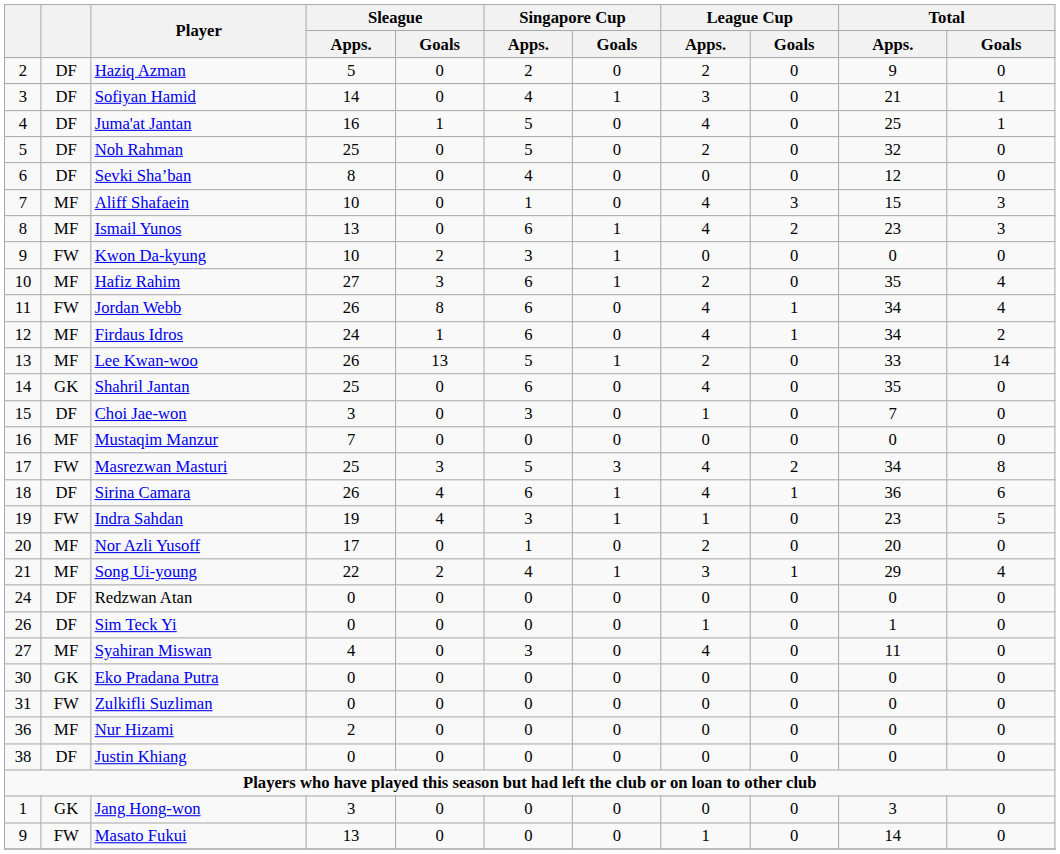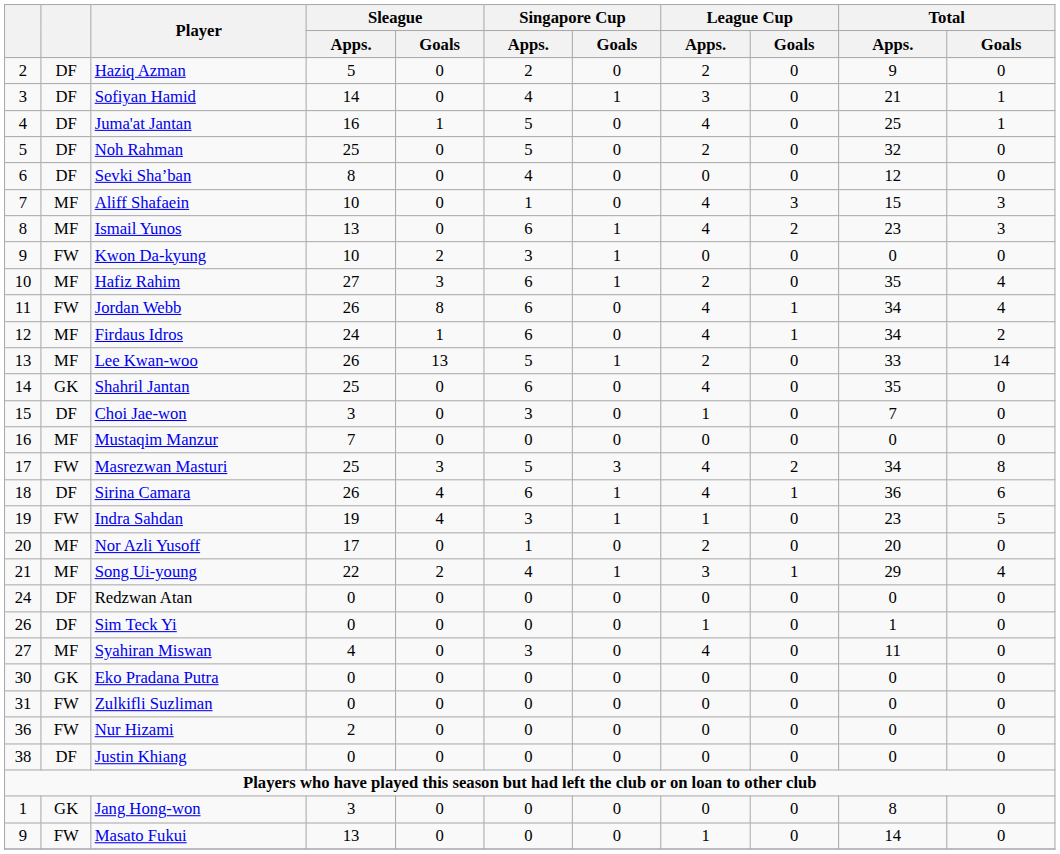 <table class="wikitable" style="text-align:center; font-size:100%; width:80%;">
 <tr>
 <th rowspan=2></th>
 <th rowspan=2></th>
 <th rowspan="2" style="width:200px;">Player</th>
 <th colspan="2" style="width:105px;">Sleague</th>
 <th colspan="2" style="width:105px;">Singapore Cup</th>
 <th colspan="2" style="width:105px;">League Cup</th>
 <th colspan="2" style="width:130px;">Total</th>
 </tr>
 <tr>
 <th>Apps.</th>
 <th>Goals</th>
 <th>Apps.</th>
 <th>Goals</th>
 <th>Apps.</th>
 <th>Goals</th>
 <th>Apps.</th>
 <th>Goals</th>
 </tr>
 <tr>
 <td>2</td>
 <td>DF</td>
 <td align="left"> <a href='#'>Haziq Azman</a></td>
 <td>5</td>
 <td>0</td>
 <td>2</td>
 <td>0</td>
 <td>2</td>
 <td>0</td>
 <td>9</td>
 <td>0</td>
 </tr>
 <tr>
 <td>3</td>
 <td>DF</td>
 <td align="left"> <a href='#'>Sofiyan Hamid</a></td>
 <td>14</td>
 <td>0</td>
 <td>4</td>
 <td>1</td>
 <td>3</td>
 <td>0</td>
 <td>21</td>
 <td>1</td>
 </tr>
 <tr>
 <td>4</td>
 <td>DF</td>
 <td align="left"> <a href='#'>Juma'at Jantan</a></td>
 <td>16</td>
 <td>1</td>
 <td>5</td>
 <td>0</td>
 <td>4</td>
 <td>0</td>
 <td>25</td>
 <td>1</td>
 </tr>
 <tr>
 <td>5</td>
 <td>DF</td>
 <td align="left"> <a href='#'>Noh Rahman</a></td>
 <td>25</td>
 <td>0</td>
 <td>5</td>
 <td>0</td>
 <td>2</td>
 <td>0</td>
 <td>32</td>
 <td>0</td>
 </tr>
 <tr>
 <td>6</td>
 <td>DF</td>
 <td align="left"> <a href='#'>Sevki Sha’ban</a></td>
 <td>8</td>
 <td>0</td>
 <td>4</td>
 <td>0</td>
 <td>0</td>
 <td>0</td>
 <td>12</td>
 <td>0</td>
 </tr>
 <tr>
 <td>7</td>
 <td>MF</td>
 <td align="left"> <a href='#'>Aliff Shafaein</a></td>
 <td>10</td>
 <td>0</td>
 <td>1</td>
 <td>0</td>
 <td>4</td>
 <td>3</td>
 <td>15</td>
 <td>3</td>
 </tr>
 <tr>
 <td>8</td>
 <td>MF</td>
 <td align="left"> <a href='#'>Ismail Yunos</a></td>
 <td>13</td>
 <td>0</td>
 <td>6</td>
 <td>1</td>
 <td>4</td>
 <td>2</td>
 <td>23</td>
 <td>3</td>
 </tr>
 <tr>
 <td>9</td>
 <td>FW</td>
 <td align="left"> <a href='#'>Kwon Da-kyung</a></td>
 <td>10</td>
 <td>2</td>
 <td>3</td>
 <td>1</td>
 <td>0</td>
 <td>0</td>
 <td>0</td>
 <td>0</td>
 </tr>
 <tr>
 <td>10</td>
 <td>MF</td>
 <td align="left"> <a href='#'>Hafiz Rahim</a></td>
 <td>27</td>
 <td>3</td>
 <td>6</td>
 <td>1</td>
 <td>2</td>
 <td>0</td>
 <td>35</td>
 <td>4</td>
 </tr>
 <tr>
 <td>11</td>
 <td>FW</td>
 <td align="left"> <a href='#'>Jordan Webb</a></td>
 <td>26</td>
 <td>8</td>
 <td>6</td>
 <td>0</td>
 <td>4</td>
 <td>1</td>
 <td>34</td>
 <td>4</td>
 </tr>
 <tr>
 <td>12</td>
 <td>MF</td>
 <td align="left"> <a href='#'>Firdaus Idros</a></td>
 <td>24</td>
 <td>1</td>
 <td>6</td>
 <td>0</td>
 <td>4</td>
 <td>1</td>
 <td>34</td>
 <td>2</td>
 </tr>
 <tr>
 <td>13</td>
 <td>MF</td>
 <td align="left"> <a href='#'>Lee Kwan-woo</a></td>
 <td>26</td>
 <td>13</td>
 <td>5</td>
 <td>1</td>
 <td>2</td>
 <td>0</td>
 <td>33</td>
 <td>14</td>
 </tr>
 <tr>
 <td>14</td>
 <td>GK</td>
 <td align="left"> <a href='#'>Shahril Jantan</a></td>
 <td>25</td>
 <td>0</td>
 <td>6</td>
 <td>0</td>
 <td>4</td>
 <td>0</td>
 <td>35</td>
 <td>0</td>
 </tr>
 <tr>
 <td>15</td>
 <td>DF</td>
 <td align="left"> <a href='#'>Choi Jae-won</a></td>
 <td>3</td>
 <td>0</td>
 <td>3</td>
 <td>0</td>
 <td>1</td>
 <td>0</td>
 <td>7</td>
 <td>0</td>
 </tr>
 <tr>
 <td>16</td>
 <td>MF</td>
 <td align="left"> <a href='#'>Mustaqim Manzur</a></td>
 <td>7</td>
 <td>0</td>
 <td>0</td>
 <td>0</td>
 <td>0</td>
 <td>0</td>
 <td>0</td>
 <td>0</td>
 </tr>
 <tr>
 <td>17</td>
 <td>FW</td>
 <td align="left"> <a href='#'>Masrezwan Masturi</a></td>
 <td>25</td>
 <td>3</td>
 <td>5</td>
 <td>3</td>
 <td>4</td>
 <td>2</td>
 <td>34</td>
 <td>8</td>
 </tr>
 <tr>
 <td>18</td>
 <td>DF</td>
 <td align="left"> <a href='#'>Sirina Camara</a></td>
 <td>26</td>
 <td>4</td>
 <td>6</td>
 <td>1</td>
 <td>4</td>
 <td>1</td>
 <td>36</td>
 <td>6</td>
 </tr>
 <tr>
 <td>19</td>
 <td>FW</td>
 <td align="left"> <a href='#'>Indra Sahdan</a></td>
 <td>19</td>
 <td>4</td>
 <td>3</td>
 <td>1</td>
 <td>1</td>
 <td>0</td>
 <td>23</td>
 <td>5</td>
 </tr>
 <tr>
 <td>20</td>
 <td>MF</td>
 <td align="left"> <a href='#'>Nor Azli Yusoff</a></td>
 <td>17</td>
 <td>0</td>
 <td>1</td>
 <td>0</td>
 <td>2</td>
 <td>0</td>
 <td>20</td>
 <td>0</td>
 </tr>
 <tr>
 <td>21</td>
 <td>MF</td>
 <td align="left"> <a href='#'>Song Ui-young</a></td>
 <td>22</td>
 <td>2</td>
 <td>4</td>
 <td>1</td>
 <td>3</td>
 <td>1</td>
 <td>29</td>
 <td>4</td>
 </tr>
 <tr>
 <td>24</td>
 <td>DF</td>
 <td align="left"> Redzwan Atan</td>
 <td>0</td>
 <td>0</td>
 <td>0</td>
 <td>0</td>
 <td>0</td>
 <td>0</td>
 <td>0</td>
 <td>0</td>
 </tr>
 <tr>
 <td>26</td>
 <td>DF</td>
 <td align="left"> <a href='#'>Sim Teck Yi</a></td>
 <td>0</td>
 <td>0</td>
 <td>0</td>
 <td>0</td>
 <td>1</td>
 <td>0</td>
 <td>1</td>
 <td>0</td>
 </tr>
 <tr>
 <td>27</td>
 <td>MF</td>
 <td align="left"> <a href='#'>Syahiran Miswan</a></td>
 <td>4</td>
 <td>0</td>
 <td>3</td>
 <td>0</td>
 <td>4</td>
 <td>0</td>
 <td>11</td>
 <td>0</td>
 </tr>
 <tr>
 <td>30</td>
 <td>GK</td>
 <td align="left"> <a href='#'>Eko Pradana Putra</a></td>
 <td>0</td>
 <td>0</td>
 <td>0</td>
 <td>0</td>
 <td>0</td>
 <td>0</td>
 <td>0</td>
 <td>0</td>
 </tr>
 <tr>
 <td>31</td>
 <td>FW</td>
 <td align="left"> <a href='#'>Zulkifli Suzliman</a></td>
 <td>0</td>
 <td>0</td>
 <td>0</td>
 <td>0</td>
 <td>0</td>
 <td>0</td>
 <td>0</td>
 <td>0</td>
 </tr>
 <tr>
 <td>36</td>
-<td>MF</td>
+<td>FW</td>
 <td align="left"> <a href='#'>Nur Hizami</a></td>
 <td>2</td>
 <td>0</td>
 <td>0</td>
 <td>0</td>
 <td>0</td>
 <td>0</td>
 <td>0</td>
 <td>0</td>
 </tr>
 <tr>
 <td>38</td>
 <td>DF</td>
 <td align="left"> <a href='#'>Justin Khiang</a></td>
 <td>0</td>
 <td>0</td>
 <td>0</td>
 <td>0</td>
 <td>0</td>
 <td>0</td>
 <td>0</td>
 <td>0</td>
 </tr>
 <tr>
 <td colspan="17"><strong>Players who have played this season but had left the club or on loan to other club</strong></td>
 </tr>
 <tr>
 <td>1</td>
 <td>GK</td>
 <td align="left"> <a href='#'>Jang Hong-won</a></td>
 <td>3</td>
 <td>0</td>
 <td>0</td>
 <td>0</td>
 <td>0</td>
 <td>0</td>
-<td>3</td>
+<td>8</td>
 <td>0</td>
 </tr>
 <tr>
 <td>9</td>
 <td>FW</td>
 <td align="left"> <a href='#'>Masato Fukui</a></td>
 <td>13</td>
 <td>0</td>
 <td>0</td>
 <td>0</td>
 <td>1</td>
 <td>0</td>
 <td>14</td>
 <td>0</td>
 </tr>
 <tr>
 </tr>
 </table>
